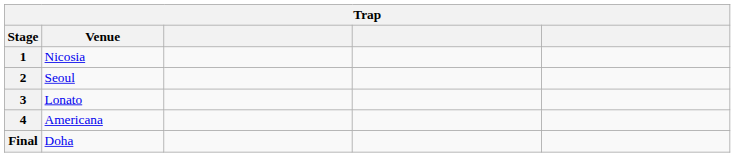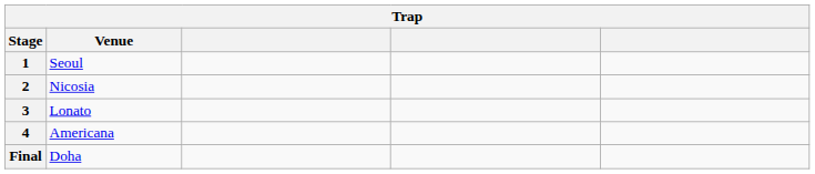 <table class="wikitable">
 <tr>
 <th colspan="5">Trap</th>
 </tr>
 <tr>
 <th>Stage</th>
 <th width=140>Venue</th>
 <th width=220></th>
 <th width=220></th>
 <th width=220></th>
 </tr>
 <tr>
 <th>1</th>
-<td> <a href='#'>Nicosia</a></td>
+<td> <a href='#'>Seoul</a></td>
 <td></td>
 <td></td>
 <td></td>
 </tr>
 <tr>
 <th>2</th>
-<td> <a href='#'>Seoul</a></td>
+<td> <a href='#'>Nicosia</a></td>
 <td></td>
 <td></td>
 <td></td>
 </tr>
 <tr>
 <th>3</th>
 <td> <a href='#'>Lonato</a></td>
 <td></td>
 <td></td>
 <td></td>
 </tr>
 <tr>
 <th>4</th>
 <td> <a href='#'>Americana</a></td>
 <td></td>
 <td></td>
 <td></td>
 </tr>
 <tr>
 <th>Final</th>
 <td> <a href='#'>Doha</a></td>
 <td></td>
 <td></td>
 <td></td>
 </tr>
 </table>
